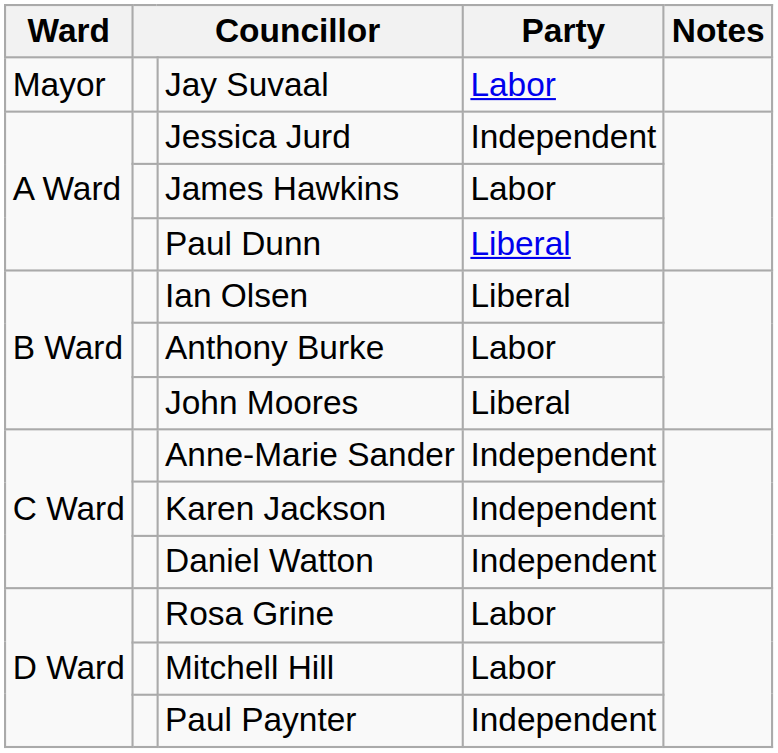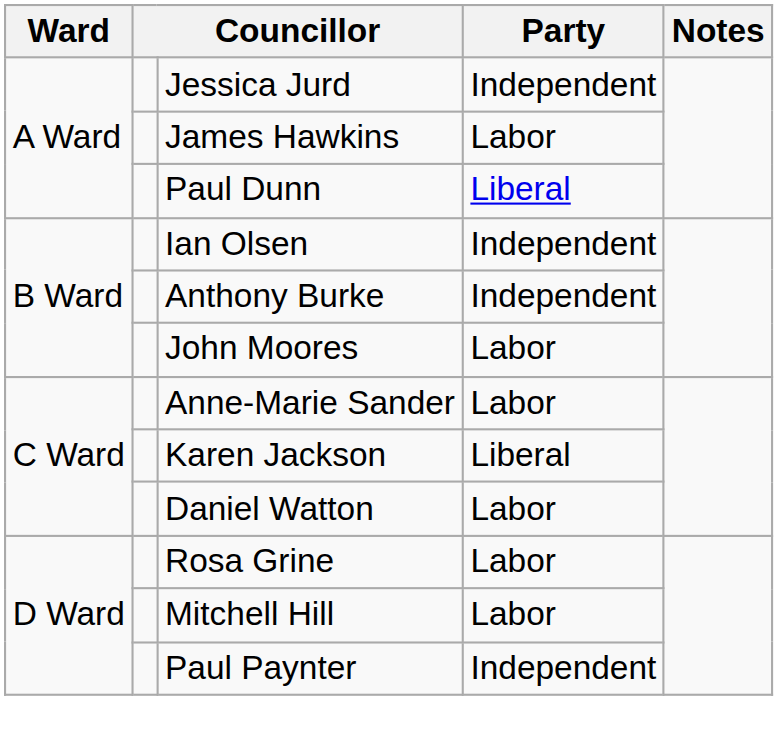 <table class="wikitable">
 <tr>
 <th>Ward</th>
 <th colspan="2">Councillor</th>
 <th>Party</th>
 <th>Notes</th>
-</tr>
-<tr>
-<td>Mayor</td>
-<td> </td>
-<td>Jay Suvaal</td>
-<td><a href='#'>Labor</a></td>
-<td></td>
 </tr>
 <tr>
 <td rowspan="3">A Ward</td>
 <td> </td>
 <td>Jessica Jurd</td>
 <td>Independent</td>
 <td rowspan="3"></td>
 </tr>
 <tr>
 <td> </td>
 <td>James Hawkins</td>
 <td>Labor</td>
 </tr>
 <tr>
 <td> </td>
 <td>Paul Dunn</td>
 <td><a href='#'>Liberal</a></td>
 </tr>
 <tr>
 <td rowspan="3">B Ward</td>
 <td> </td>
 <td>Ian Olsen</td>
-<td>Liberal</td>
+<td>Independent</td>
 <td rowspan="3"></td>
 </tr>
 <tr>
 <td> </td>
 <td>Anthony Burke</td>
-<td>Labor</td>
+<td>Independent</td>
 </tr>
 <tr>
 <td> </td>
 <td>John Moores</td>
-<td>Liberal</td>
+<td>Labor</td>
 </tr>
 <tr>
 <td rowspan="3">C Ward</td>
 <td> </td>
 <td>Anne-Marie Sander</td>
-<td>Independent</td>
+<td>Labor</td>
 <td rowspan="3"></td>
 </tr>
 <tr>
 <td> </td>
 <td>Karen Jackson</td>
-<td>Independent</td>
+<td>Liberal</td>
 </tr>
 <tr>
 <td> </td>
 <td>Daniel Watton</td>
-<td>Independent</td>
+<td>Labor</td>
 </tr>
 <tr>
 <td rowspan="3">D Ward</td>
 <td> </td>
 <td>Rosa Grine</td>
 <td>Labor</td>
 <td rowspan="3"></td>
 </tr>
 <tr>
 <td> </td>
 <td>Mitchell Hill</td>
 <td>Labor</td>
 </tr>
 <tr>
 <td> </td>
 <td>Paul Paynter</td>
 <td>Independent</td>
 </tr>
 </table>
